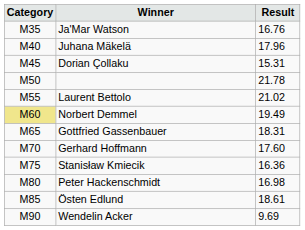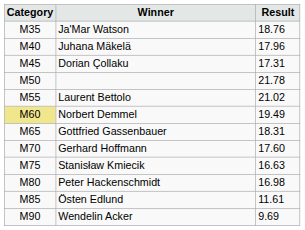 <table class="wikitable" width=35%>
 <tr>
 <td width=15% align="center" bgcolor=#E3E7E6><strong>Category</strong></td>
 <td align="center" bgcolor=#E3E7E6> <strong>Winner</strong></td>
 <td width=15% align="center" bgcolor=#E3E7E6><strong>Result</strong></td>
 </tr>
 <tr>
 <td align="center">M35</td>
 <td> Ja'Mar Watson</td>
-<td>16.76</td>
+<td>18.76</td>
 </tr>
 <tr>
 <td align="center">M40</td>
 <td> Juhana Mäkelä</td>
 <td>17.96</td>
 </tr>
 <tr>
 <td align="center">M45</td>
 <td> Dorian Çollaku</td>
-<td>15.31</td>
+<td>17.31</td>
 </tr>
 <tr>
 <td align="center">M50</td>
 <td> </td>
 <td>21.78</td>
 </tr>
 <tr>
 <td align="center">M55</td>
 <td> Laurent Bettolo</td>
 <td>21.02</td>
 </tr>
 <tr>
 <td align="center" style="background: khaki;">M60</td>
 <td> Norbert Demmel</td>
 <td>19.49</td>
 </tr>
 <tr>
 <td align="center">M65</td>
 <td> Gottfried Gassenbauer</td>
 <td>18.31</td>
 </tr>
 <tr>
 <td align="center">M70</td>
 <td> Gerhard Hoffmann</td>
 <td>17.60</td>
 </tr>
 <tr>
 <td align="center">M75</td>
 <td> Stanisław Kmiecik</td>
-<td>16.36</td>
+<td>16.63</td>
 </tr>
 <tr>
 <td align="center">M80</td>
 <td> Peter Hackenschmidt</td>
 <td>16.98</td>
 </tr>
 <tr>
 <td align="center">M85</td>
 <td> Östen Edlund</td>
-<td>18.61</td>
+<td>11.61</td>
 </tr>
 <tr>
 <td align="center">M90</td>
 <td> Wendelin Acker</td>
 <td>9.69</td>
 </tr>
 </table>
